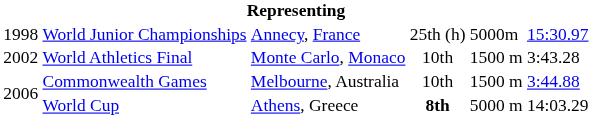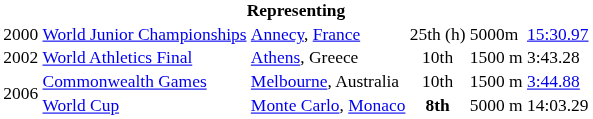 <table>
 <tr>
 <th colspan="6">Representing </th>
 </tr>
 <tr>
-<td>1998</td>
+<td>2000</td>
 <td><a href='#'>World Junior Championships</a></td>
 <td><a href='#'>Annecy</a>, <a href='#'>France</a></td>
 <td>25th (h)</td>
 <td>5000m</td>
 <td><a href='#'>15:30.97</a></td>
 </tr>
 <tr>
 <td>2002</td>
 <td><a href='#'>World Athletics Final</a></td>
-<td><a href='#'>Monte Carlo</a>, <a href='#'>Monaco</a></td>
+<td><a href='#'>Athens</a>, Greece</td>
 <td align="center">10th</td>
 <td>1500 m</td>
 <td>3:43.28</td>
 </tr>
 <tr>
 <td rowspan=2>2006</td>
 <td><a href='#'>Commonwealth Games</a></td>
 <td><a href='#'>Melbourne</a>, Australia</td>
 <td align="center">10th</td>
 <td>1500 m</td>
 <td><a href='#'>3:44.88</a></td>
 </tr>
 <tr>
 <td><a href='#'>World Cup</a></td>
-<td><a href='#'>Athens</a>, Greece</td>
+<td><a href='#'>Monte Carlo</a>, <a href='#'>Monaco</a></td>
 <td align="center"><strong>8th</strong></td>
 <td>5000 m</td>
 <td>14:03.29</td>
 </tr>
 </table>
